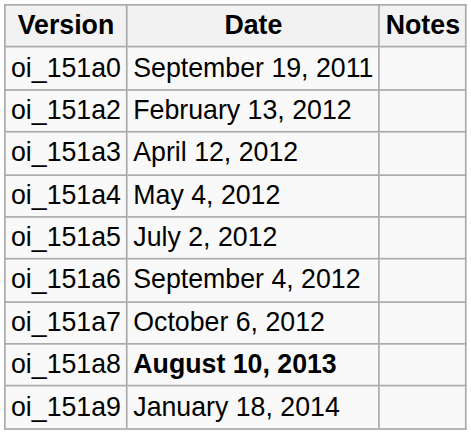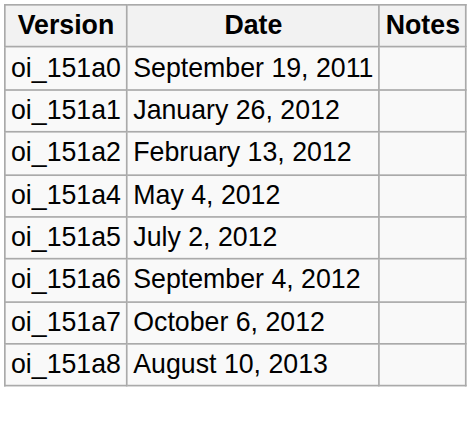 <table class="wikitable">
 <tr>
 <th>Version</th>
 <th>Date</th>
 <th>Notes</th>
 </tr>
 <tr>
 <td>oi_151a0</td>
 <td>September 19, 2011</td>
 <td><br></td>
 </tr>
 <tr>
-<td>oi_151a2</td>
-<td>February 13, 2012</td>
+<td>oi_151a1</td>
+<td>January 26, 2012</td>
 <td><br></td>
 </tr>
 <tr>
-<td>oi_151a3</td>
-<td>April 12, 2012</td>
+<td>oi_151a2</td>
+<td>February 13, 2012</td>
 <td><br></td>
 </tr>
 <tr>
 <td>oi_151a4</td>
 <td>May 4, 2012</td>
 <td><br></td>
 </tr>
 <tr>
 <td>oi_151a5</td>
 <td>July 2, 2012</td>
 <td><br></td>
 </tr>
 <tr>
 <td>oi_151a6</td>
 <td>September 4, 2012</td>
 <td><br></td>
 </tr>
 <tr>
 <td>oi_151a7</td>
 <td>October 6, 2012</td>
 <td><br></td>
 </tr>
 <tr>
 <td>oi_151a8</td>
-<td><strong>August 10, 2013</strong></td>
-<td><br></td>
-</tr>
-<tr>
-<td>oi_151a9</td>
-<td>January 18, 2014</td>
+<td>August 10, 2013</td>
 <td><br></td>
 </tr>
 </table>
